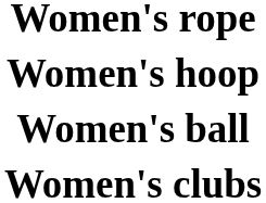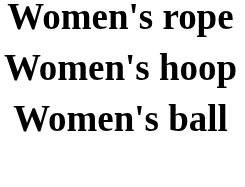 <table>
 <tr>
 <th scope="row">Women's rope</th>
 <td></td>
 <td></td>
 <td></td>
 </tr>
 <tr>
 <th scope="row">Women's hoop</th>
 <td></td>
 <td></td>
 <td></td>
 </tr>
 <tr>
 <th scope="row">Women's ball</th>
 <td></td>
 <td></td>
 <td></td>
 </tr>
-<tr>
-<th scope="row">Women's clubs</th>
-<td></td>
-<td></td>
-<td></td>
-</tr>
 </table>
